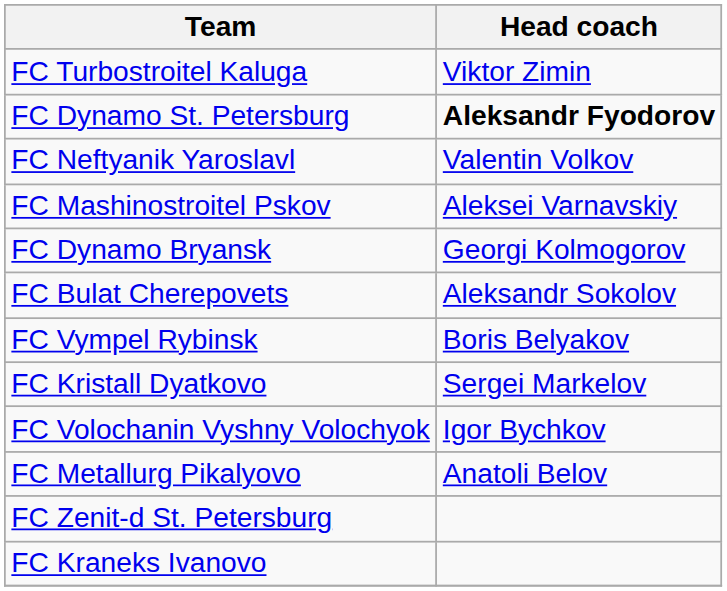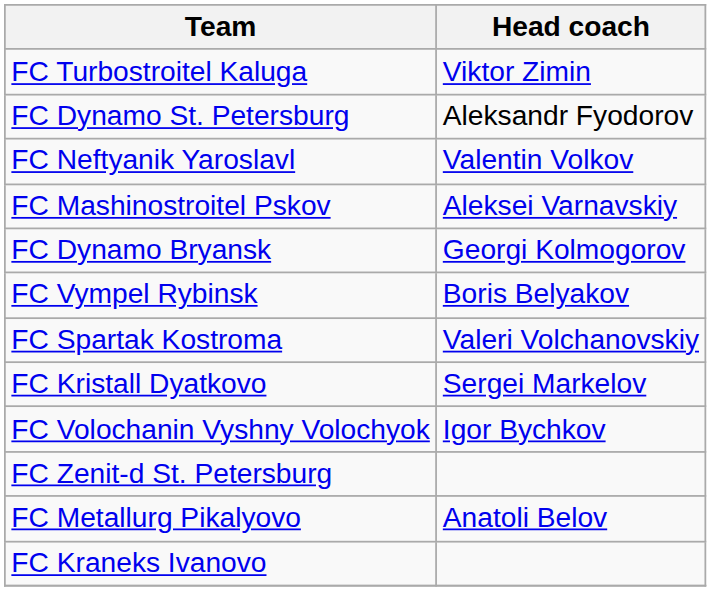 <table class="wikitable">
 <tr>
 <th>Team</th>
 <th>Head coach</th>
 </tr>
 <tr>
 <td><a href='#'>FC Turbostroitel Kaluga</a></td>
 <td><a href='#'>Viktor Zimin</a></td>
 </tr>
 <tr>
 <td><a href='#'>FC Dynamo St. Petersburg</a></td>
-<td><strong>Aleksandr Fyodorov</strong></td>
+<td>Aleksandr Fyodorov</td>
 </tr>
 <tr>
 <td><a href='#'>FC Neftyanik Yaroslavl</a></td>
 <td><a href='#'>Valentin Volkov</a></td>
 </tr>
 <tr>
 <td><a href='#'>FC Mashinostroitel Pskov</a></td>
 <td><a href='#'>Aleksei Varnavskiy</a></td>
 </tr>
 <tr>
 <td><a href='#'>FC Dynamo Bryansk</a></td>
 <td><a href='#'>Georgi Kolmogorov</a></td>
 </tr>
 <tr>
-<td><a href='#'>FC Bulat Cherepovets</a></td>
-<td><a href='#'>Aleksandr Sokolov</a></td>
+<td><a href='#'>FC Vympel Rybinsk</a></td>
+<td><a href='#'>Boris Belyakov</a></td>
 </tr>
 <tr>
-<td><a href='#'>FC Vympel Rybinsk</a></td>
-<td><a href='#'>Boris Belyakov</a></td>
+<td><a href='#'>FC Spartak Kostroma</a></td>
+<td><a href='#'>Valeri Volchanovskiy</a></td>
 </tr>
 <tr>
 <td><a href='#'>FC Kristall Dyatkovo</a></td>
 <td><a href='#'>Sergei Markelov</a></td>
 </tr>
 <tr>
 <td><a href='#'>FC Volochanin Vyshny Volochyok</a></td>
 <td><a href='#'>Igor Bychkov</a></td>
 </tr>
 <tr>
+<td><a href='#'>FC Zenit-d St. Petersburg</a></td>
+<td></td>
+</tr>
+<tr>
 <td><a href='#'>FC Metallurg Pikalyovo</a></td>
 <td><a href='#'>Anatoli Belov</a></td>
-</tr>
-<tr>
-<td><a href='#'>FC Zenit-d St. Petersburg</a></td>
-<td></td>
 </tr>
 <tr>
 <td><a href='#'>FC Kraneks Ivanovo</a></td>
 <td></td>
 </tr>
 <tr>
 </tr>
 </table>
